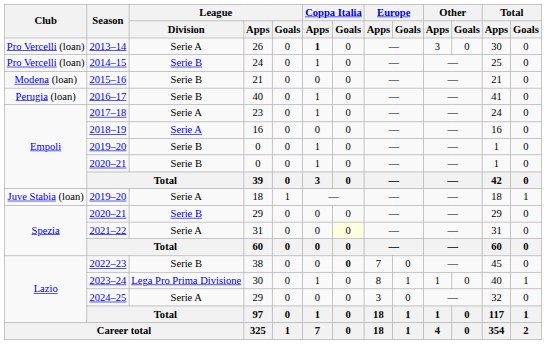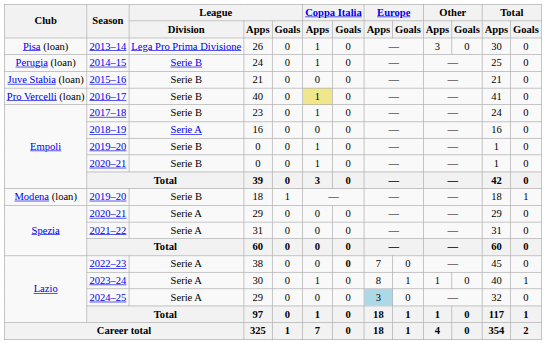 <table class="wikitable" style="text-align:center">
 <tr>
 <th rowspan="2">Club</th>
 <th rowspan="2">Season</th>
 <th colspan="3">League</th>
 <th colspan="2"><a href='#'>Coppa Italia</a></th>
 <th colspan="2"><a href='#'>Europe</a></th>
 <th colspan="2">Other</th>
 <th colspan="2">Total</th>
 </tr>
 <tr>
 <th>Division</th>
 <th>Apps</th>
 <th>Goals</th>
 <th>Apps</th>
 <th>Goals</th>
 <th>Apps</th>
 <th>Goals</th>
 <th>Apps</th>
 <th>Goals</th>
 <th>Apps</th>
 <th>Goals</th>
 </tr>
 <tr>
-<td><a href='#'>Pro Vercelli</a> (loan)</td>
+<td><a href='#'>Pisa</a> (loan)</td>
 <td><a href='#'>2013–14</a></td>
-<td>Serie A</td>
+<td><a href='#'>Lega Pro Prima Divisione</a></td>
 <td>26</td>
 <td>0</td>
-<td><strong>1</strong></td>
+<td>1</td>
 <td>0</td>
 <td colspan="2">—</td>
 <td>3</td>
 <td>0</td>
 <td>30</td>
 <td>0</td>
 </tr>
 <tr>
-<td><a href='#'>Pro Vercelli</a> (loan)</td>
+<td><a href='#'>Perugia</a> (loan)</td>
 <td><a href='#'>2014–15</a></td>
 <td><a href='#'>Serie B</a></td>
 <td>24</td>
 <td>0</td>
 <td>1</td>
 <td>0</td>
 <td colspan="2">—</td>
 <td colspan="2">—</td>
 <td>25</td>
 <td>0</td>
 </tr>
 <tr>
-<td><a href='#'>Modena</a> (loan)</td>
+<td><a href='#'>Juve Stabia</a> (loan)</td>
 <td><a href='#'>2015–16</a></td>
 <td>Serie B</td>
 <td>21</td>
 <td>0</td>
 <td>0</td>
 <td>0</td>
 <td colspan="2">—</td>
 <td colspan="2">—</td>
 <td>21</td>
 <td>0</td>
 </tr>
 <tr>
-<td><a href='#'>Perugia</a> (loan)</td>
+<td><a href='#'>Pro Vercelli</a> (loan)</td>
 <td><a href='#'>2016–17</a></td>
 <td>Serie B</td>
 <td>40</td>
 <td>0</td>
-<td>1</td>
+<td style="background: khaki;">1</td>
 <td>0</td>
 <td colspan="2">—</td>
 <td colspan="2">—</td>
 <td>41</td>
 <td>0</td>
 </tr>
 <tr>
 <td rowspan="5"><a href='#'>Empoli</a></td>
 <td><a href='#'>2017–18</a></td>
-<td>Serie A</td>
+<td>Serie B</td>
 <td>23</td>
 <td>0</td>
 <td>1</td>
 <td>0</td>
 <td colspan="2">—</td>
 <td colspan="2">—</td>
 <td>24</td>
 <td>0</td>
 </tr>
 <tr>
 <td><a href='#'>2018–19</a></td>
 <td><a href='#'>Serie A</a></td>
 <td>16</td>
 <td>0</td>
 <td>0</td>
 <td>0</td>
 <td colspan="2">—</td>
 <td colspan="2">—</td>
 <td>16</td>
 <td>0</td>
 </tr>
 <tr>
 <td><a href='#'>2019–20</a></td>
 <td>Serie B</td>
 <td>0</td>
 <td>0</td>
 <td>1</td>
 <td>0</td>
 <td colspan="2">—</td>
 <td colspan="2">—</td>
 <td>1</td>
 <td>0</td>
 </tr>
 <tr>
 <td><a href='#'>2020–21</a></td>
 <td>Serie B</td>
 <td>0</td>
 <td>0</td>
 <td>1</td>
 <td>0</td>
 <td colspan="2">—</td>
 <td colspan="2">—</td>
 <td>1</td>
 <td>0</td>
 </tr>
 <tr>
 <th colspan="2">Total</th>
 <th>39</th>
 <th>0</th>
 <th>3</th>
 <th>0</th>
 <th colspan="2">—</th>
 <th colspan="2">—</th>
 <th>42</th>
 <th>0</th>
 </tr>
 <tr>
-<td><a href='#'>Juve Stabia</a> (loan)</td>
+<td><a href='#'>Modena</a> (loan)</td>
 <td><a href='#'>2019–20</a></td>
-<td>Serie A</td>
+<td>Serie B</td>
 <td>18</td>
 <td>1</td>
 <td colspan="2">—</td>
 <td colspan="2">—</td>
 <td colspan="2">—</td>
 <td>18</td>
 <td>1</td>
 </tr>
 <tr>
 <td rowspan="3"><a href='#'>Spezia</a></td>
 <td><a href='#'>2020–21</a></td>
-<td><a href='#'>Serie B</a></td>
+<td>Serie A</td>
 <td>29</td>
 <td>0</td>
 <td>0</td>
 <td>0</td>
 <td colspan="2">—</td>
 <td colspan="2">—</td>
 <td>29</td>
 <td>0</td>
 </tr>
 <tr>
 <td><a href='#'>2021–22</a></td>
 <td>Serie A</td>
 <td>31</td>
 <td>0</td>
 <td>0</td>
-<td style="background: lightyellow;">0</td>
+<td>0</td>
 <td colspan="2">—</td>
 <td colspan="2">—</td>
 <td>31</td>
 <td>0</td>
 </tr>
 <tr>
 <th colspan="2">Total</th>
 <th>60</th>
 <th>0</th>
 <th>0</th>
 <th>0</th>
 <th colspan="2">—</th>
 <th colspan="2">—</th>
 <th>60</th>
 <th>0</th>
 </tr>
 <tr>
 <td rowspan="4"><a href='#'>Lazio</a></td>
 <td><a href='#'>2022–23</a></td>
-<td>Serie B</td>
+<td>Serie A</td>
 <td>38</td>
 <td>0</td>
 <td>0</td>
 <td><strong>0</strong></td>
 <td>7</td>
 <td>0</td>
 <td colspan="2">—</td>
 <td>45</td>
 <td>0</td>
 </tr>
 <tr>
 <td><a href='#'>2023–24</a></td>
-<td><a href='#'>Lega Pro Prima Divisione</a></td>
+<td>Serie A</td>
 <td>30</td>
 <td>0</td>
 <td>1</td>
 <td>0</td>
 <td>8</td>
 <td>1</td>
 <td>1</td>
 <td>0</td>
 <td>40</td>
 <td>1</td>
 </tr>
 <tr>
 <td><a href='#'>2024–25</a></td>
 <td>Serie A</td>
 <td>29</td>
 <td>0</td>
 <td>0</td>
 <td>0</td>
-<td>3</td>
+<td style="background: lightblue;">3</td>
 <td>0</td>
 <td colspan="2">—</td>
 <td>32</td>
 <td>0</td>
 </tr>
 <tr>
 <th colspan="2">Total</th>
 <th>97</th>
 <th>0</th>
 <th>1</th>
 <th>0</th>
 <th>18</th>
 <th>1</th>
 <th>1</th>
 <th>0</th>
 <th>117</th>
 <th>1</th>
 </tr>
 <tr>
 <th colspan="3">Career total</th>
 <th>325</th>
 <th>1</th>
 <th>7</th>
 <th>0</th>
 <th>18</th>
 <th>1</th>
 <th>4</th>
 <th>0</th>
 <th>354</th>
 <th>2</th>
 </tr>
 </table>
